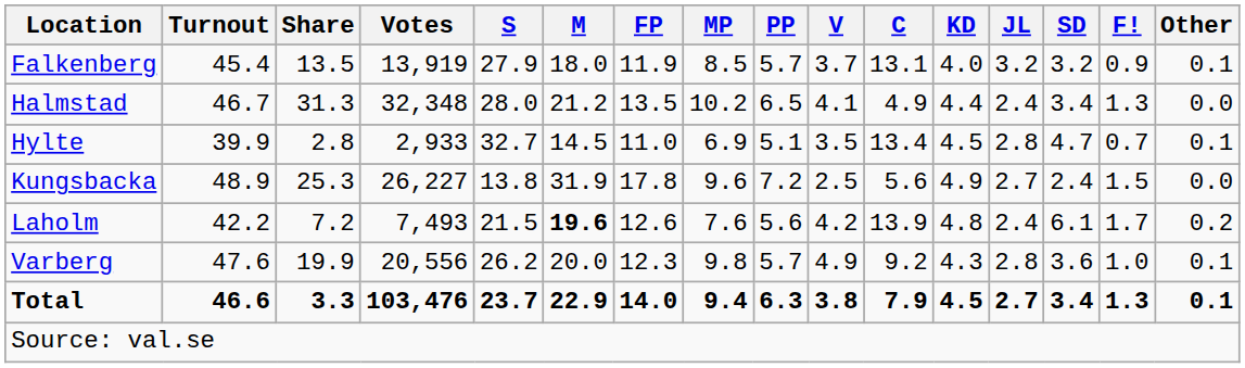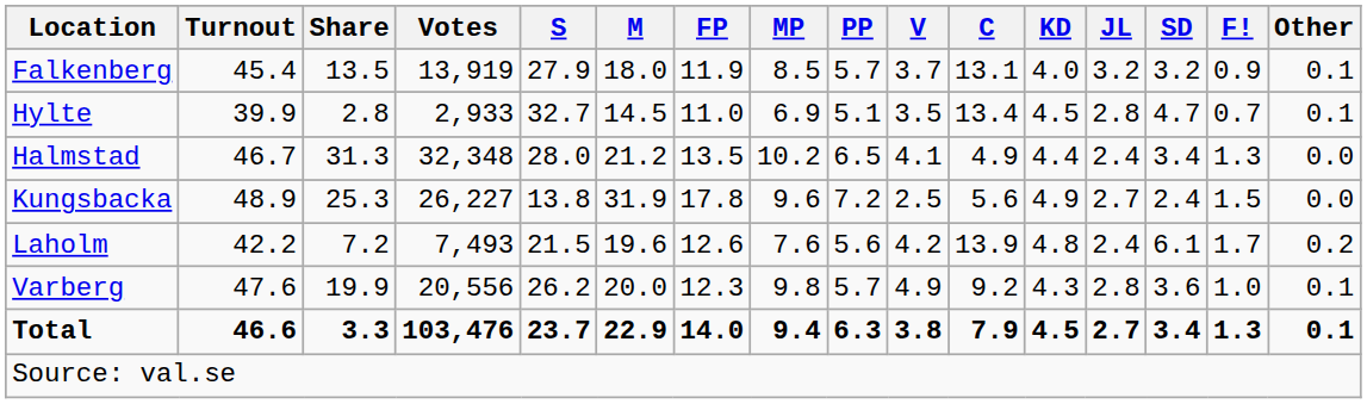 <table class="wikitable sortable" style=text-align:right>
 <tr>
 <th>Location</th>
 <th>Turnout</th>
 <th>Share</th>
 <th>Votes</th>
 <th><a href='#'>S</a></th>
 <th><a href='#'>M</a></th>
 <th><a href='#'>FP</a></th>
 <th><a href='#'>MP</a></th>
 <th><a href='#'>PP</a></th>
 <th><a href='#'>V</a></th>
 <th><a href='#'>C</a></th>
 <th><a href='#'>KD</a></th>
 <th><a href='#'>JL</a></th>
 <th><a href='#'>SD</a></th>
 <th><a href='#'>F!</a></th>
 <th>Other</th>
 </tr>
 <tr>
 <td align=left><a href='#'>Falkenberg</a></td>
 <td>45.4</td>
 <td>13.5</td>
 <td>13,919</td>
 <td>27.9</td>
 <td>18.0</td>
 <td>11.9</td>
 <td>8.5</td>
 <td>5.7</td>
 <td>3.7</td>
 <td>13.1</td>
 <td>4.0</td>
 <td>3.2</td>
 <td>3.2</td>
 <td>0.9</td>
 <td>0.1</td>
 </tr>
 <tr>
+<td align=left><a href='#'>Hylte</a></td>
+<td>39.9</td>
+<td>2.8</td>
+<td>2,933</td>
+<td>32.7</td>
+<td>14.5</td>
+<td>11.0</td>
+<td>6.9</td>
+<td>5.1</td>
+<td>3.5</td>
+<td>13.4</td>
+<td>4.5</td>
+<td>2.8</td>
+<td>4.7</td>
+<td>0.7</td>
+<td>0.1</td>
+</tr>
+<tr>
 <td align=left><a href='#'>Halmstad</a></td>
 <td>46.7</td>
 <td>31.3</td>
 <td>32,348</td>
 <td>28.0</td>
 <td>21.2</td>
 <td>13.5</td>
 <td>10.2</td>
 <td>6.5</td>
 <td>4.1</td>
 <td>4.9</td>
 <td>4.4</td>
 <td>2.4</td>
 <td>3.4</td>
 <td>1.3</td>
 <td>0.0</td>
-</tr>
-<tr>
-<td align=left><a href='#'>Hylte</a></td>
-<td>39.9</td>
-<td>2.8</td>
-<td>2,933</td>
-<td>32.7</td>
-<td>14.5</td>
-<td>11.0</td>
-<td>6.9</td>
-<td>5.1</td>
-<td>3.5</td>
-<td>13.4</td>
-<td>4.5</td>
-<td>2.8</td>
-<td>4.7</td>
-<td>0.7</td>
-<td>0.1</td>
 </tr>
 <tr>
 <td align=left><a href='#'>Kungsbacka</a></td>
 <td>48.9</td>
 <td>25.3</td>
 <td>26,227</td>
 <td>13.8</td>
 <td>31.9</td>
 <td>17.8</td>
 <td>9.6</td>
 <td>7.2</td>
 <td>2.5</td>
 <td>5.6</td>
 <td>4.9</td>
 <td>2.7</td>
 <td>2.4</td>
 <td>1.5</td>
 <td>0.0</td>
 </tr>
 <tr>
 <td align=left><a href='#'>Laholm</a></td>
 <td>42.2</td>
 <td>7.2</td>
 <td>7,493</td>
 <td>21.5</td>
-<td><strong>19.6</strong></td>
+<td>19.6</td>
 <td>12.6</td>
 <td>7.6</td>
 <td>5.6</td>
 <td>4.2</td>
 <td>13.9</td>
 <td>4.8</td>
 <td>2.4</td>
 <td>6.1</td>
 <td>1.7</td>
 <td>0.2</td>
 </tr>
 <tr>
 <td align=left><a href='#'>Varberg</a></td>
 <td>47.6</td>
 <td>19.9</td>
 <td>20,556</td>
 <td>26.2</td>
 <td>20.0</td>
 <td>12.3</td>
 <td>9.8</td>
 <td>5.7</td>
 <td>4.9</td>
 <td>9.2</td>
 <td>4.3</td>
 <td>2.8</td>
 <td>3.6</td>
 <td>1.0</td>
 <td>0.1</td>
 </tr>
 <tr>
 <td align=left><strong>Total</strong></td>
 <td><strong>46.6</strong></td>
 <td><strong>3.3</strong></td>
 <td><strong>103,476</strong></td>
 <td><strong>23.7</strong></td>
 <td><strong>22.9</strong></td>
 <td><strong>14.0</strong></td>
 <td><strong>9.4</strong></td>
 <td><strong>6.3</strong></td>
 <td><strong>3.8</strong></td>
 <td><strong>7.9</strong></td>
 <td><strong>4.5</strong></td>
 <td><strong>2.7</strong></td>
 <td><strong>3.4</strong></td>
 <td><strong>1.3</strong></td>
 <td><strong>0.1</strong></td>
 </tr>
 <tr>
 <td align=left colspan=16>Source: val.se </td>
 </tr>
 </table>
